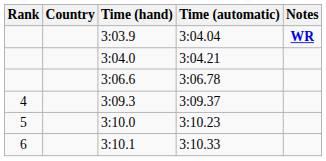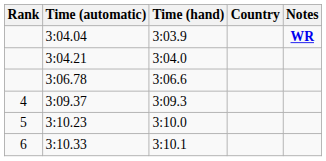 <table class="wikitable sortable" style="text-align:center">
 <tr>
 <th>Rank</th>
+<th>Time (automatic)</th>
+<th>Time (hand)</th>
 <th>Country</th>
-<th>Time (hand)</th>
-<th>Time (automatic)</th>
 <th>Notes</th>
 </tr>
 <tr>
 <td></td>
+<td align=left>3:04.04</td>
+<td align=left>3:03.9</td>
 <td align=left></td>
-<td align=left>3:03.9</td>
-<td align=left>3:04.04</td>
 <td><strong><a href='#'>WR</a></strong></td>
 </tr>
 <tr>
 <td></td>
+<td align=left>3:04.21</td>
+<td align=left>3:04.0</td>
 <td align=left></td>
-<td align=left>3:04.0</td>
-<td align=left>3:04.21</td>
 <td></td>
 </tr>
 <tr>
 <td></td>
+<td align=left>3:06.78</td>
+<td align=left>3:06.6</td>
 <td align=left></td>
-<td align=left>3:06.6</td>
-<td align=left>3:06.78</td>
 <td></td>
 </tr>
 <tr>
 <td>4</td>
+<td align=left>3:09.37</td>
+<td align=left>3:09.3</td>
 <td align=left></td>
-<td align=left>3:09.3</td>
-<td align=left>3:09.37</td>
 <td></td>
 </tr>
 <tr>
 <td>5</td>
+<td align=left>3:10.23</td>
+<td align=left>3:10.0</td>
 <td align=left></td>
-<td align=left>3:10.0</td>
-<td align=left>3:10.23</td>
 <td></td>
 </tr>
 <tr>
 <td>6</td>
+<td align=left>3:10.33</td>
+<td align=left>3:10.1</td>
 <td align=left></td>
-<td align=left>3:10.1</td>
-<td align=left>3:10.33</td>
 <td></td>
 </tr>
 </table>
